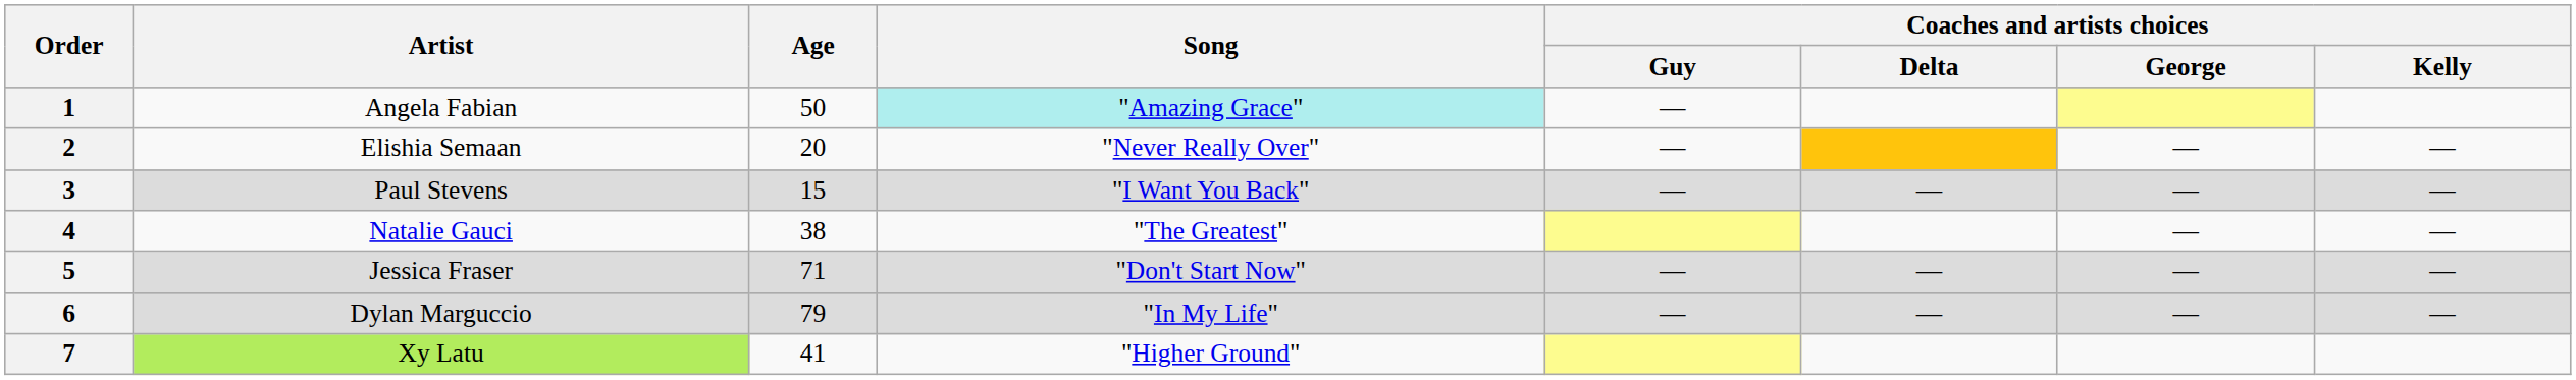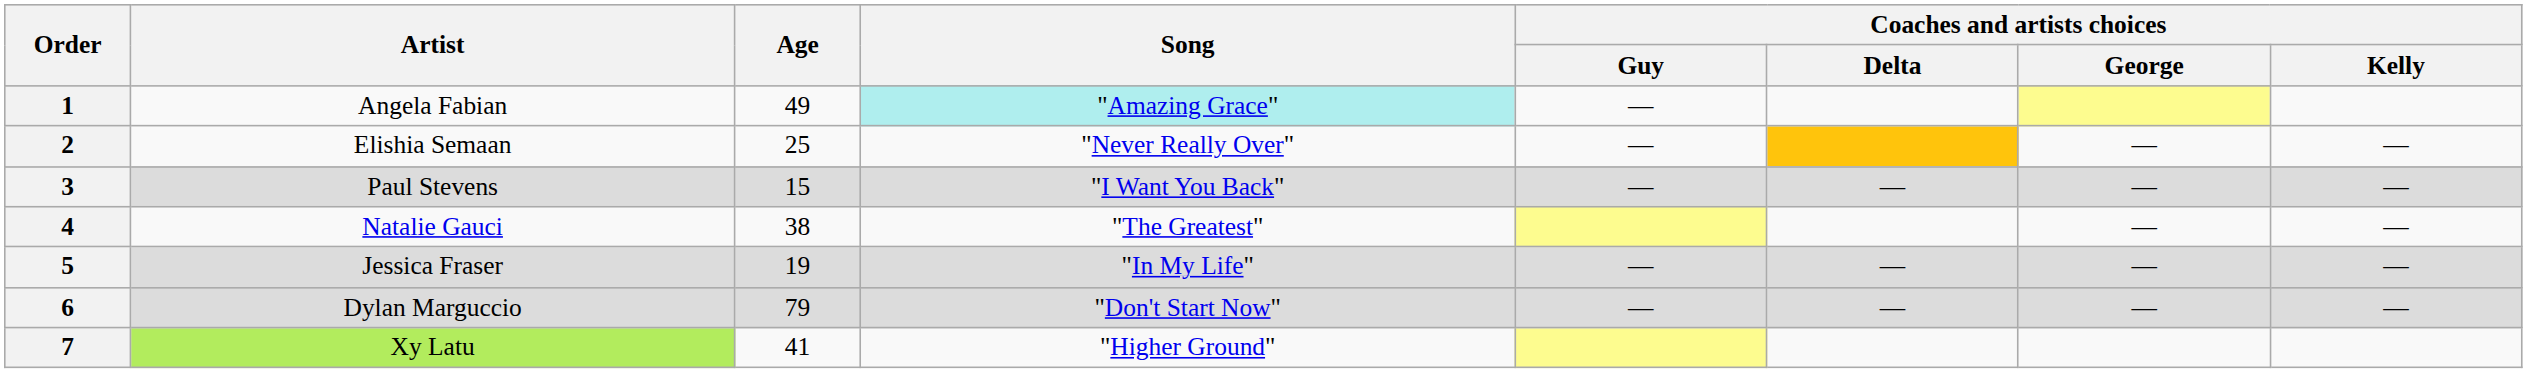 <table class="wikitable" style="text-align:center; width:100%;">
 <tr>
 <th scope="col" rowspan="2" style="width:05%;">Order</th>
 <th scope="col" rowspan="2" style="width:24%;">Artist</th>
 <th scope="col" rowspan="2" style="width:05%;">Age</th>
 <th scope="col" rowspan="2" style="width:26%;">Song</th>
 <th colspan="4" style="width:40%;">Coaches and artists choices</th>
 </tr>
 <tr>
 <th style="width:10%;">Guy</th>
 <th style="width:10%;">Delta</th>
 <th style="width:10%;">George</th>
 <th style="width:10%;">Kelly</th>
 </tr>
 <tr>
 <th>1</th>
 <td>Angela Fabian</td>
-<td>50</td>
+<td>49</td>
 <td style="background: paleturquoise;">"<a href='#'>Amazing Grace</a>"</td>
 <td>—</td>
 <td> <strong></strong> </td>
 <td style="background-color:#FDFC8F;"> <strong></strong> </td>
 <td> <strong></strong> </td>
 </tr>
 <tr>
 <th>2</th>
 <td>Elishia Semaan</td>
-<td>20</td>
+<td>25</td>
 <td>"<a href='#'>Never Really Over</a>"</td>
 <td>—</td>
 <td style="background-color:#FFC40C;"> <strong></strong> </td>
 <td>—</td>
 <td>—</td>
 </tr>
 <tr>
 <th>3</th>
 <td style="background-color:#DCDCDC;">Paul Stevens</td>
 <td style="background-color:#DCDCDC;">15</td>
 <td style="background-color:#DCDCDC;">"<a href='#'>I Want You Back</a>"</td>
 <td style="background-color:#DCDCDC;">—</td>
 <td style="background-color:#DCDCDC;">—</td>
 <td style="background-color:#DCDCDC;">—</td>
 <td style="background-color:#DCDCDC;">—</td>
 </tr>
 <tr>
 <th>4</th>
 <td><a href='#'>Natalie Gauci</a></td>
 <td>38</td>
 <td>"<a href='#'>The Greatest</a>"</td>
 <td style="background-color:#FDFC8F;"> <strong></strong> </td>
 <td> <strong></strong> </td>
 <td>—</td>
 <td>—</td>
 </tr>
 <tr>
 <th>5</th>
 <td style="background-color:#DCDCDC;">Jessica Fraser</td>
-<td style="background-color:#DCDCDC;">71</td>
-<td style="background-color:#DCDCDC;">"<a href='#'>Don't Start Now</a>"</td>
+<td style="background-color:#DCDCDC;">19</td>
+<td style="background-color:#DCDCDC;">"<a href='#'>In My Life</a>"</td>
 <td style="background-color:#DCDCDC;">—</td>
 <td style="background-color:#DCDCDC;">—</td>
 <td style="background-color:#DCDCDC;">—</td>
 <td style="background-color:#DCDCDC;">—</td>
 </tr>
 <tr>
 <th>6</th>
 <td style="background-color:#DCDCDC;">Dylan Marguccio</td>
 <td style="background-color:#DCDCDC;">79</td>
-<td style="background-color:#DCDCDC;">"<a href='#'>In My Life</a>"</td>
+<td style="background-color:#DCDCDC;">"<a href='#'>Don't Start Now</a>"</td>
 <td style="background-color:#DCDCDC;">—</td>
 <td style="background-color:#DCDCDC;">—</td>
 <td style="background-color:#DCDCDC;">—</td>
 <td style="background-color:#DCDCDC;">—</td>
 </tr>
 <tr>
 <th>7</th>
 <td style="background-color:#B2EC5D;">Xy Latu</td>
 <td>41</td>
 <td>"<a href='#'>Higher Ground</a>"</td>
 <td style="background-color:#FDFC8F;"> <strong></strong> </td>
 <td> <strong></strong> </td>
 <td> <strong></strong> </td>
 <td> <strong></strong> </td>
 </tr>
 </table>
